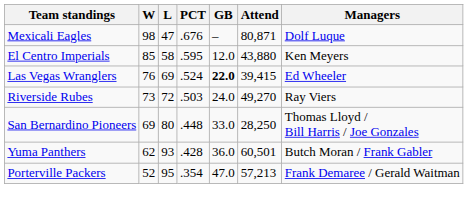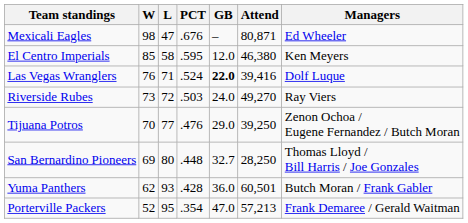 <table class="wikitable">
 <tr>
 <th>Team standings</th>
 <th>W</th>
 <th>L</th>
 <th>PCT</th>
 <th>GB</th>
 <th>Attend</th>
 <th>Managers</th>
 </tr>
 <tr>
 <td><a href='#'>Mexicali Eagles</a></td>
 <td>98</td>
 <td>47</td>
 <td>.676</td>
 <td>–</td>
 <td>80,871</td>
-<td><a href='#'>Dolf Luque</a></td>
+<td><a href='#'>Ed Wheeler</a></td>
 </tr>
 <tr>
 <td><a href='#'>El Centro Imperials</a></td>
 <td>85</td>
 <td>58</td>
 <td>.595</td>
 <td>12.0</td>
-<td>43,880</td>
+<td>46,380</td>
 <td>Ken Meyers</td>
 </tr>
 <tr>
 <td><a href='#'>Las Vegas Wranglers</a></td>
 <td>76</td>
-<td>69</td>
+<td>71</td>
 <td>.524</td>
 <td><strong>22.0</strong></td>
-<td>39,415</td>
-<td><a href='#'>Ed Wheeler</a></td>
+<td>39,416</td>
+<td><a href='#'>Dolf Luque</a></td>
 </tr>
 <tr>
 <td><a href='#'>Riverside Rubes</a></td>
 <td>73</td>
 <td>72</td>
 <td>.503</td>
 <td>24.0</td>
 <td>49,270</td>
 <td>Ray Viers</td>
 </tr>
 <tr>
+<td><a href='#'>Tijuana Potros</a></td>
+<td>70</td>
+<td>77</td>
+<td>.476</td>
+<td>29.0</td>
+<td>39,250</td>
+<td>Zenon Ochoa /<br>Eugene Fernandez / Butch Moran</td>
+</tr>
+<tr>
 <td><a href='#'>San Bernardino Pioneers</a></td>
 <td>69</td>
 <td>80</td>
 <td>.448</td>
-<td>33.0</td>
+<td>32.7</td>
 <td>28,250</td>
 <td>Thomas Lloyd /<br> <a href='#'>Bill Harris</a> / <a href='#'>Joe Gonzales</a></td>
 </tr>
 <tr>
 <td><a href='#'>Yuma Panthers</a></td>
 <td>62</td>
 <td>93</td>
 <td>.428</td>
 <td>36.0</td>
 <td>60,501</td>
 <td>Butch Moran / <a href='#'>Frank Gabler</a></td>
 </tr>
 <tr>
 <td><a href='#'>Porterville Packers</a></td>
 <td>52</td>
 <td>95</td>
 <td>.354</td>
 <td>47.0</td>
 <td>57,213</td>
 <td><a href='#'>Frank Demaree</a> / Gerald Waitman</td>
 </tr>
 </table>
